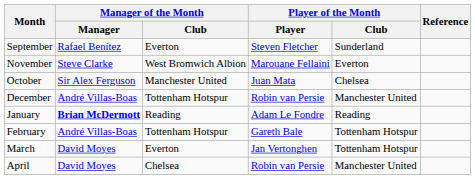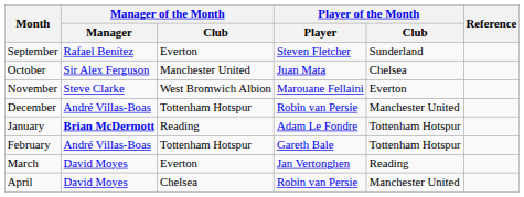 <table class="wikitable">
 <tr>
 <th rowspan="2">Month</th>
 <th colspan="2"><a href='#'>Manager of the Month</a></th>
 <th colspan="2"><a href='#'>Player of the Month</a></th>
 <th rowspan="2">Reference</th>
 </tr>
 <tr>
 <th>Manager</th>
 <th>Club</th>
 <th>Player</th>
 <th>Club</th>
 </tr>
 <tr>
 <td>September</td>
 <td> <a href='#'>Rafael Benítez</a></td>
 <td>Everton</td>
 <td> <a href='#'>Steven Fletcher</a></td>
 <td>Sunderland</td>
 <td align=center></td>
 </tr>
 <tr>
+<td>October</td>
+<td> <a href='#'>Sir Alex Ferguson</a></td>
+<td>Manchester United</td>
+<td> <a href='#'>Juan Mata</a></td>
+<td>Chelsea</td>
+<td align=center></td>
+</tr>
+<tr>
 <td>November</td>
 <td> <a href='#'>Steve Clarke</a></td>
 <td>West Bromwich Albion</td>
 <td> <a href='#'>Marouane Fellaini</a></td>
 <td>Everton</td>
-<td align=center></td>
-</tr>
-<tr>
-<td>October</td>
-<td> <a href='#'>Sir Alex Ferguson</a></td>
-<td>Manchester United</td>
-<td> <a href='#'>Juan Mata</a></td>
-<td>Chelsea</td>
 <td align=center></td>
 </tr>
 <tr>
 <td>December</td>
 <td> <a href='#'>André Villas-Boas</a></td>
 <td>Tottenham Hotspur</td>
 <td> <a href='#'>Robin van Persie</a></td>
 <td>Manchester United</td>
 <td align=center></td>
 </tr>
 <tr>
 <td>January</td>
 <td><strong> <a href='#'>Brian McDermott</a></strong></td>
 <td>Reading</td>
 <td> <a href='#'>Adam Le Fondre</a></td>
-<td>Reading</td>
+<td>Tottenham Hotspur</td>
 <td align=center></td>
 </tr>
 <tr>
 <td>February</td>
 <td> <a href='#'>André Villas-Boas</a></td>
 <td>Tottenham Hotspur</td>
 <td> <a href='#'>Gareth Bale</a></td>
 <td>Tottenham Hotspur</td>
 <td align=center></td>
 </tr>
 <tr>
 <td>March</td>
 <td> <a href='#'>David Moyes</a></td>
 <td>Everton</td>
 <td> <a href='#'>Jan Vertonghen</a></td>
-<td>Tottenham Hotspur</td>
+<td>Reading</td>
 <td align=center></td>
 </tr>
 <tr>
 <td>April</td>
 <td> <a href='#'>David Moyes</a></td>
 <td>Chelsea</td>
 <td> <a href='#'>Robin van Persie</a></td>
 <td>Manchester United</td>
 <td align=center></td>
 </tr>
 </table>
